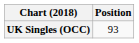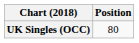 <table class="wikitable plainrowheaders" style="text-align:center">
 <tr>
 <th scope="col">Chart (2018)</th>
 <th scope="col">Position</th>
 </tr>
 <tr>
 <th scope="row">UK Singles (OCC)</th>
-<td>93</td>
+<td>80</td>
 </tr>
 </table>
